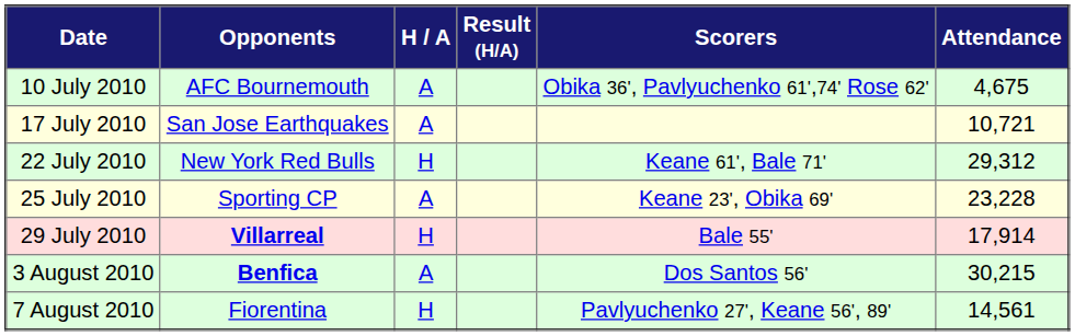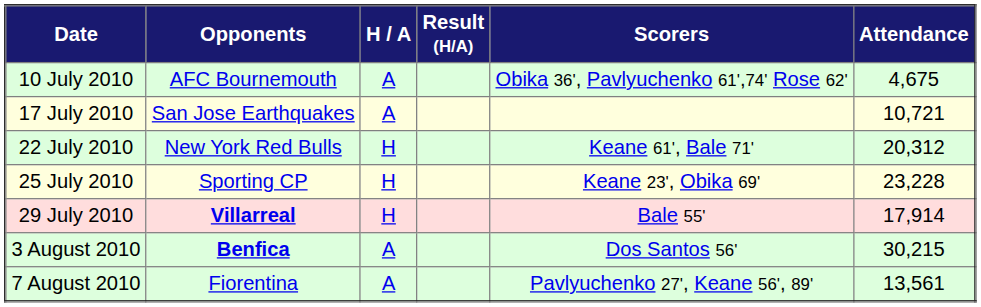 <table border="2" cellpadding="4" style="border-collapse:collapse; text-align:center;">
 <tr style="background:#191970; color:white;">
 <th><strong> Date</strong></th>
 <th><strong> Opponents</strong></th>
 <th><strong> H / A</strong></th>
 <th><strong> Result <br> <small>(H/A)</small></strong></th>
 <th><strong> Scorers</strong></th>
 <th><strong> Attendance</strong></th>
 </tr>
 <tr bgcolor="#ddffdd">
 <td>10 July 2010</td>
 <td><a href='#'>AFC Bournemouth</a></td>
 <td><a href='#'>A</a></td>
 <td></td>
 <td><a href='#'>Obika</a> <small>36'</small>, <a href='#'>Pavlyuchenko</a> <small>61'</small>,<small>74'</small> <a href='#'>Rose</a> <small>62'</small></td>
 <td>4,675</td>
 </tr>
 <tr bgcolor="#ffffdd">
 <td>17 July 2010</td>
 <td><a href='#'>San Jose Earthquakes</a></td>
 <td><a href='#'>A</a></td>
 <td></td>
 <td></td>
 <td>10,721</td>
 </tr>
 <tr bgcolor="#ddffdd">
 <td>22 July 2010</td>
 <td><a href='#'>New York Red Bulls</a></td>
 <td><a href='#'>H</a></td>
 <td></td>
 <td><a href='#'>Keane</a> <small>61'</small>, <a href='#'>Bale</a> <small>71'</small></td>
-<td>29,312</td>
+<td>20,312</td>
 </tr>
 <tr bgcolor="#ffffdd">
 <td>25 July 2010</td>
 <td><a href='#'>Sporting CP</a></td>
-<td><a href='#'>A</a></td>
+<td><a href='#'>H</a></td>
 <td></td>
 <td><a href='#'>Keane</a> <small>23'</small>, <a href='#'>Obika</a> <small>69'</small></td>
 <td>23,228</td>
 </tr>
 <tr bgcolor="#ffdddd">
 <td>29 July 2010</td>
 <td><strong><a href='#'>Villarreal</a></strong></td>
 <td><a href='#'>H</a></td>
 <td></td>
 <td><a href='#'>Bale</a> <small>55'</small></td>
 <td>17,914</td>
 </tr>
 <tr bgcolor="#ddffdd">
 <td>3 August 2010</td>
 <td><strong><a href='#'>Benfica</a></strong></td>
 <td><a href='#'>A</a></td>
 <td></td>
 <td><a href='#'>Dos Santos</a> <small>56'</small></td>
 <td>30,215</td>
 </tr>
 <tr bgcolor="#ddffdd">
 <td>7 August 2010</td>
 <td><a href='#'>Fiorentina</a></td>
-<td><a href='#'>H</a></td>
+<td><a href='#'>A</a></td>
 <td></td>
 <td><a href='#'>Pavlyuchenko</a> <small>27'</small>, <a href='#'>Keane</a> <small>56'</small>, <small>89'</small></td>
-<td>14,561</td>
+<td>13,561</td>
 </tr>
 </table>
